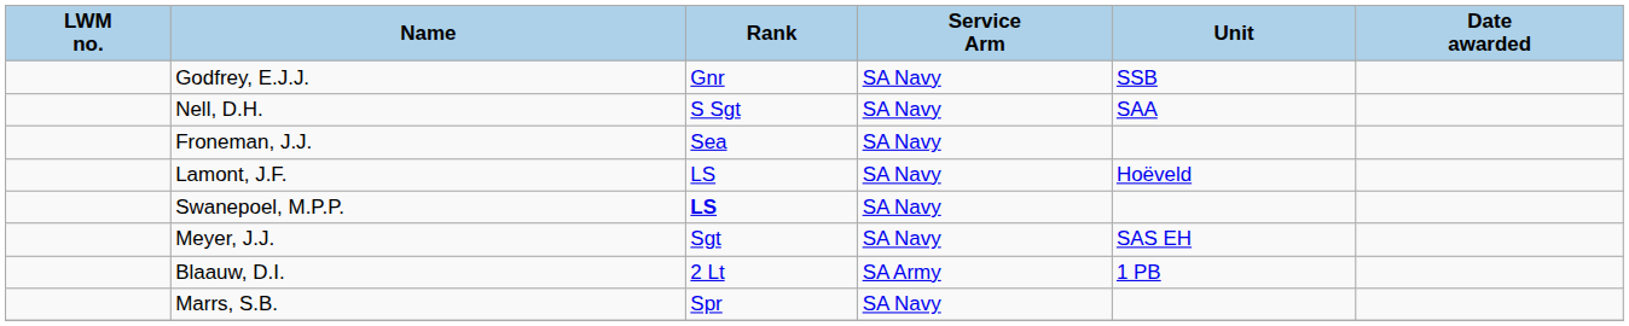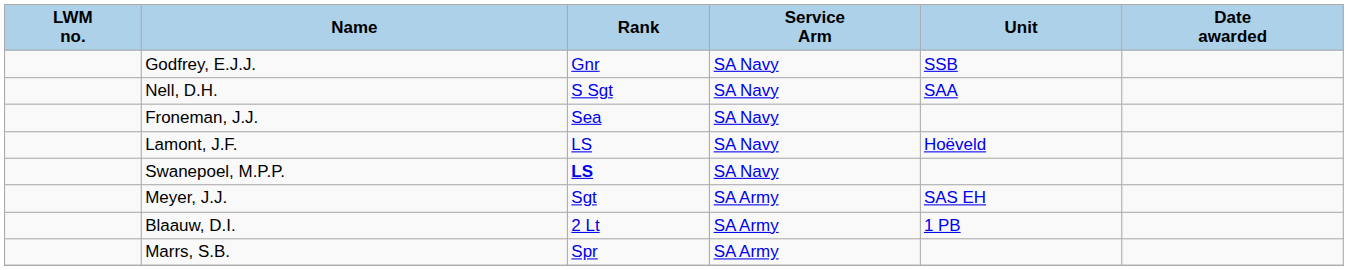 <table class="wikitable sortable" style="width:100%;">
 <tr>
 <th style="background-color: #ACD1E9;" "text-align: left;">LWM<br>no.</th>
 <th style="background-color: #ACD1E9;" "text-align: left;">Name</th>
 <th style="background-color: #ACD1E9;" "text-align: left;">Rank</th>
 <th style="background-color: #ACD1E9;" "text-align: left;">Service<br>Arm</th>
 <th style="background-color: #ACD1E9;" "text-align: left;">Unit</th>
 <th style="background-color: #ACD1E9;" "text-align: left;">Date<br>awarded</th>
 </tr>
 <tr>
 <td></td>
 <td>Godfrey, E.J.J. </td>
 <td data-sort-value="18"><a href='#'>Gnr</a></td>
 <td><a href='#'>SA Navy</a></td>
 <td><a href='#'>SSB</a></td>
 <td></td>
 </tr>
 <tr>
 <td></td>
 <td>Nell, D.H.</td>
 <td data-sort-value="14"><a href='#'>S Sgt</a></td>
 <td><a href='#'>SA Navy</a></td>
 <td><a href='#'>SAA</a></td>
 <td></td>
 </tr>
 <tr>
 <td></td>
 <td>Froneman, J.J.</td>
 <td data-sort-value="18"><a href='#'>Sea</a></td>
 <td><a href='#'>SA Navy</a></td>
 <td></td>
 <td></td>
 </tr>
 <tr>
 <td></td>
 <td>Lamont, J.F. </td>
 <td data-sort-value="16"><a href='#'>LS</a></td>
 <td><a href='#'>SA Navy</a></td>
 <td><a href='#'>Hoëveld</a></td>
 <td></td>
 </tr>
 <tr>
 <td></td>
 <td>Swanepoel, M.P.P. </td>
 <td data-sort-value="16"><strong><a href='#'>LS</a></strong></td>
 <td><a href='#'>SA Navy</a></td>
 <td></td>
 <td></td>
 </tr>
 <tr>
 <td></td>
 <td>Meyer, J.J.</td>
 <td data-sort-value="15"><a href='#'>Sgt</a></td>
-<td><a href='#'>SA Navy</a></td>
+<td><a href='#'>SA Army</a></td>
 <td><a href='#'>SAS EH</a></td>
 <td></td>
 </tr>
 <tr>
 <td></td>
 <td>Blaauw, D.I.</td>
 <td data-sort-value="10"><a href='#'>2 Lt</a></td>
 <td><a href='#'>SA Army</a></td>
 <td><a href='#'>1 PB</a></td>
 <td></td>
 </tr>
 <tr>
 <td></td>
 <td>Marrs, S.B. </td>
 <td data-sort-value="18"><a href='#'>Spr</a></td>
-<td><a href='#'>SA Navy</a></td>
+<td><a href='#'>SA Army</a></td>
 <td></td>
 <td></td>
 </tr>
 <tr>
 </tr>
 </table>
